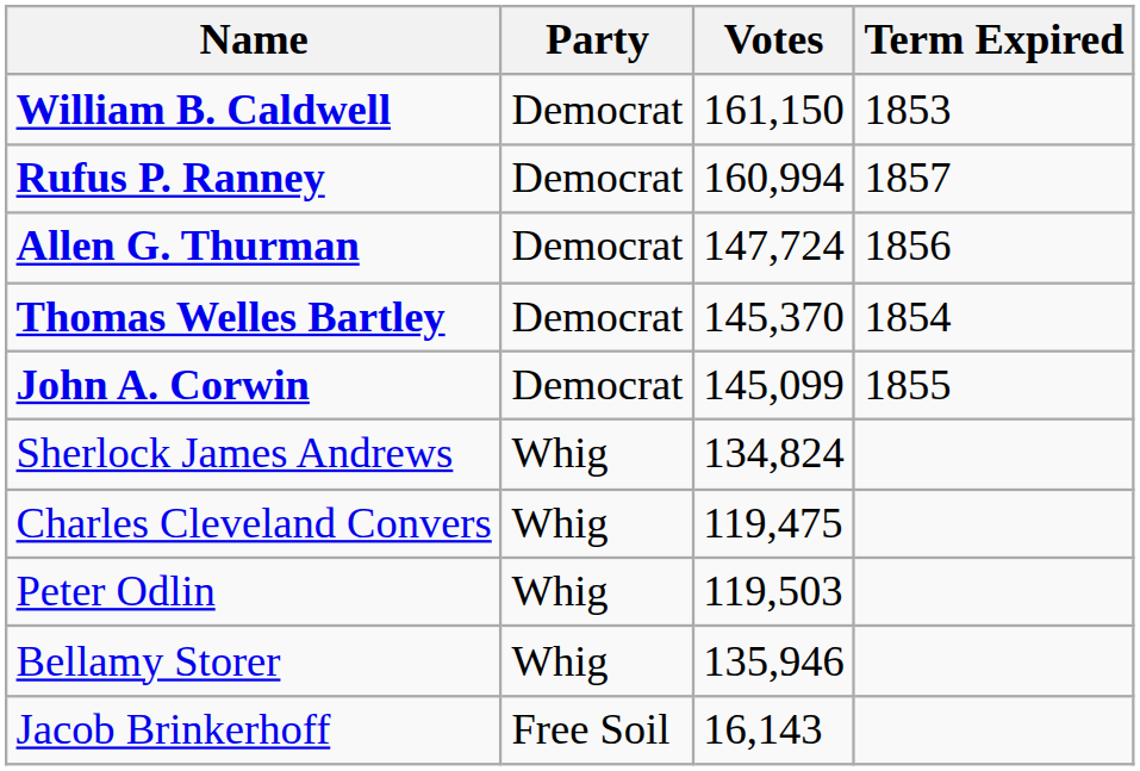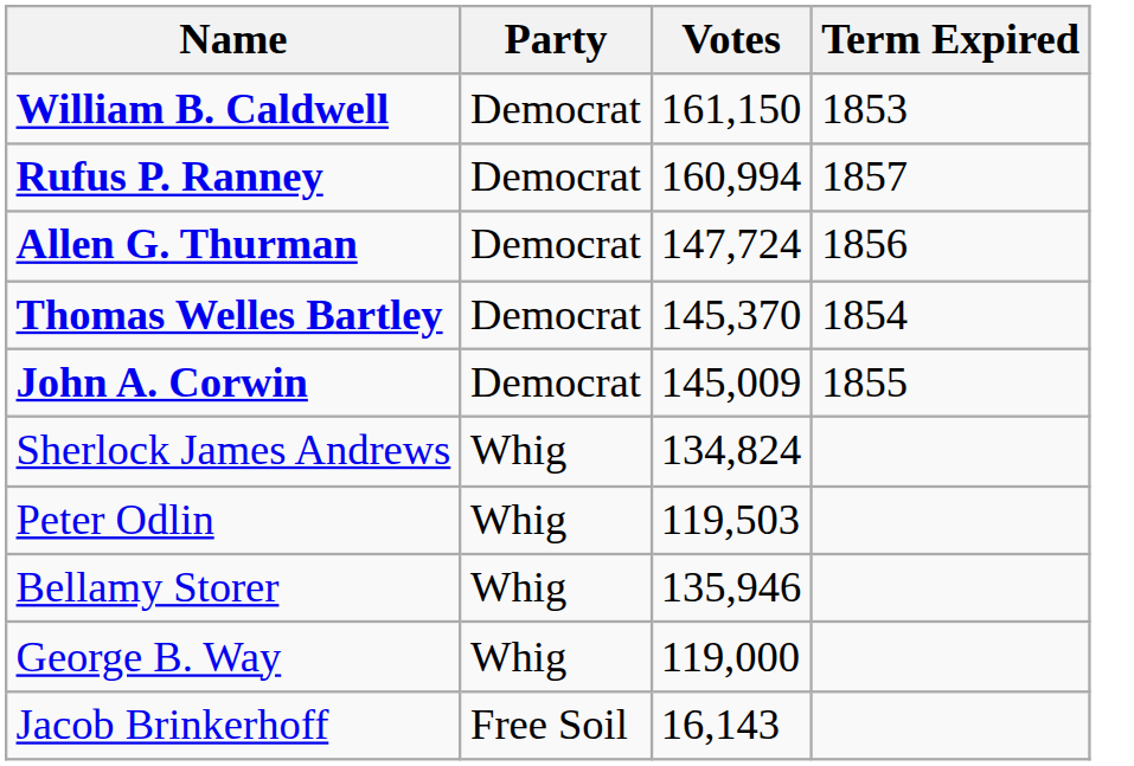 <table class="wikitable">
 <tr>
 <th>Name</th>
 <th>Party</th>
 <th>Votes</th>
 <th>Term Expired</th>
 </tr>
 <tr>
 <td><strong><a href='#'>William B. Caldwell</a></strong></td>
 <td>Democrat</td>
 <td>161,150</td>
 <td>1853</td>
 </tr>
 <tr>
 <td><strong><a href='#'>Rufus P. Ranney</a></strong></td>
 <td>Democrat</td>
 <td>160,994</td>
 <td>1857</td>
 </tr>
 <tr>
 <td><strong><a href='#'>Allen G. Thurman</a></strong></td>
 <td>Democrat</td>
 <td>147,724</td>
 <td>1856</td>
 </tr>
 <tr>
 <td><strong><a href='#'>Thomas Welles Bartley</a></strong></td>
 <td>Democrat</td>
 <td>145,370</td>
 <td>1854</td>
 </tr>
 <tr>
 <td><strong><a href='#'>John A. Corwin</a></strong></td>
 <td>Democrat</td>
-<td>145,099</td>
+<td>145,009</td>
 <td>1855</td>
 </tr>
 <tr>
 <td><a href='#'>Sherlock James Andrews</a></td>
 <td>Whig</td>
 <td>134,824</td>
-<td> </td>
-</tr>
-<tr>
-<td><a href='#'>Charles Cleveland Convers</a></td>
-<td>Whig</td>
-<td>119,475</td>
 <td> </td>
 </tr>
 <tr>
 <td><a href='#'>Peter Odlin</a></td>
 <td>Whig</td>
 <td>119,503</td>
 <td> </td>
 </tr>
 <tr>
 <td><a href='#'>Bellamy Storer</a></td>
 <td>Whig</td>
 <td>135,946</td>
 <td> </td>
 </tr>
 <tr>
+<td><a href='#'>George B. Way</a></td>
+<td>Whig</td>
+<td>119,000</td>
+<td> </td>
+</tr>
+<tr>
 <td><a href='#'>Jacob Brinkerhoff</a></td>
 <td>Free Soil</td>
 <td>16,143</td>
 <td> </td>
 </tr>
 </table>
